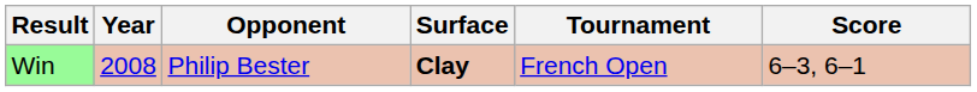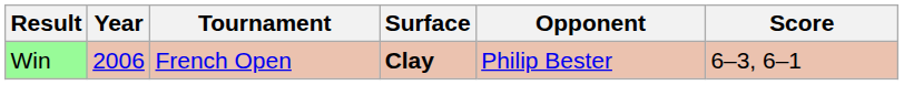 <table class="sortable wikitable">
 <tr>
 <th style="width:40px;">Result</th>
 <th style="width:30px;">Year</th>
+<th style="width:150px;">Tournament</th>
+<th style="width:50px;">Surface</th>
 <th style="width:150px;">Opponent</th>
-<th style="width:50px;">Surface</th>
-<th style="width:150px;">Tournament</th>
 <th style="width:125px;" class="unsortable">Score</th>
 </tr>
 <tr style="background:#ebc2af;">
 <td style="background:#98fb98;">Win</td>
-<td><a href='#'>2008</a></td>
+<td><a href='#'>2006</a></td>
+<td><a href='#'>French Open</a></td>
+<td><strong>Clay</strong></td>
 <td> <a href='#'>Philip Bester</a></td>
-<td><strong>Clay</strong></td>
-<td><a href='#'>French Open</a></td>
 <td>6–3, 6–1</td>
 </tr>
 </table>
